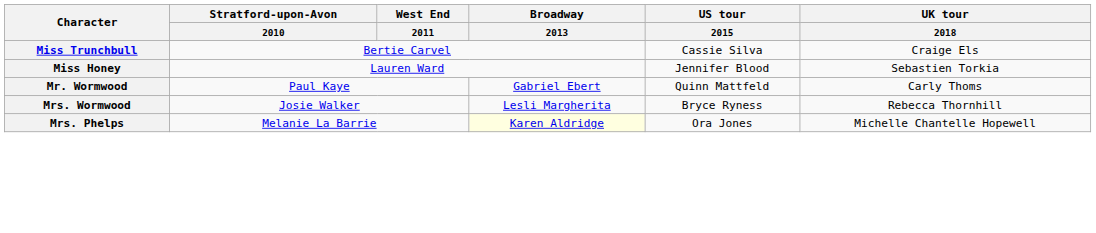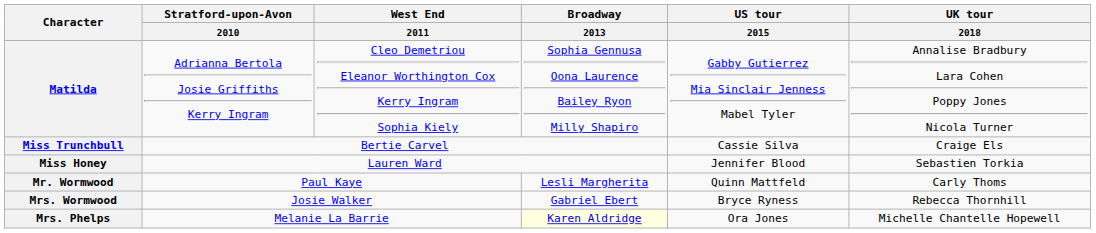 <table class="wikitable" width="100%">
 <tr>
 <th rowspan="2" scope="col">Character</th>
 <th scope="col" class="unsortable">Stratford-upon-Avon<br></th>
 <th scope="col" class="unsortable">West End<br></th>
 <th scope="col" class="unsortable">Broadway<br></th>
 <th scope="col" class="unsortable">US tour<br></th>
 <th scope="col" class="unsortable">UK tour<br></th>
 </tr>
 <tr>
 <th><small>2010</small></th>
 <th><small>2011</small></th>
 <th><small>2013</small></th>
 <th><small>2015</small></th>
 <th><small>2018</small></th>
 </tr>
 <tr>
+<th scope="row"><a href='#'>Matilda</a></th>
+<td align="center" colspan="1"><a href='#'>Adrianna Bertola</a><hr> <a href='#'>Josie Griffiths</a><hr> <a href='#'>Kerry Ingram</a></td>
+<td align="center" colspan="1"><a href='#'>Cleo Demetriou</a><hr> <a href='#'>Eleanor Worthington Cox</a><hr> <a href='#'>Kerry Ingram</a><hr> <a href='#'>Sophia Kiely</a></td>
+<td align="center" colspan="1"><a href='#'>Sophia Gennusa</a><hr> <a href='#'>Oona Laurence</a><hr> <a href='#'>Bailey Ryon</a><hr> <a href='#'>Milly Shapiro</a></td>
+<td align="center" colspan="1"><a href='#'>Gabby Gutierrez</a><hr> <a href='#'>Mia Sinclair Jenness</a><hr> Mabel Tyler</td>
+<td align="center" colspan="1">Annalise Bradbury <hr> Lara Cohen <hr> Poppy Jones <hr> Nicola Turner</td>
+</tr>
+<tr>
 <th scope="row"><a href='#'>Miss Trunchbull</a></th>
 <td align="center" colspan="3"><a href='#'>Bertie Carvel</a></td>
 <td align="center" colspan="1">Cassie Silva</td>
 <td align="center" colspan="1">Craige Els</td>
 </tr>
 <tr>
 <th scope="row">Miss Honey</th>
 <td align="center" colspan="3"><a href='#'>Lauren Ward</a></td>
 <td align="center" colspan="1">Jennifer Blood</td>
 <td align="center" colspan="1">Sebastien Torkia</td>
 </tr>
 <tr>
 <th scope="row">Mr. Wormwood</th>
 <td align="center" colspan="2"><a href='#'>Paul Kaye</a></td>
-<td align="center" colspan="1"><a href='#'>Gabriel Ebert</a></td>
+<td align="center" colspan="1"><a href='#'>Lesli Margherita</a></td>
 <td align="center" colspan="1">Quinn Mattfeld</td>
 <td align="center" colspan="1">Carly Thoms</td>
 </tr>
 <tr>
 <th scope="row">Mrs. Wormwood</th>
 <td align="center" colspan="2"><a href='#'>Josie Walker</a></td>
-<td align="center" colspan="1"><a href='#'>Lesli Margherita</a></td>
+<td align="center" colspan="1"><a href='#'>Gabriel Ebert</a></td>
 <td align="center" colspan="1">Bryce Ryness</td>
 <td align="center" colspan="1">Rebecca Thornhill</td>
 </tr>
 <tr>
 <th scope="row">Mrs. Phelps</th>
 <td align="center" colspan="2"><a href='#'>Melanie La Barrie</a></td>
 <td align="center" colspan="1" style="background: lightyellow;"><a href='#'>Karen Aldridge</a></td>
 <td align="center" colspan="1">Ora Jones</td>
 <td align="center" colspan="1">Michelle Chantelle Hopewell</td>
 </tr>
 </table>
